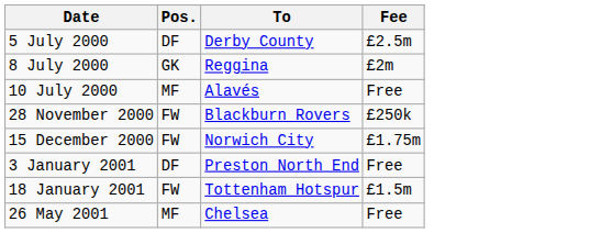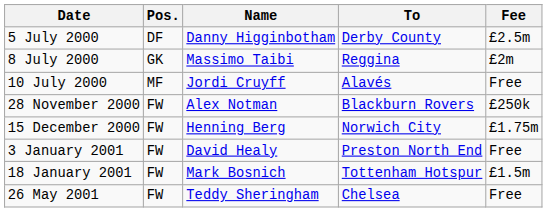 <table class="wikitable">
 <tr>
 <th>Date</th>
 <th>Pos.</th>
+<th>Name</th>
 <th>To</th>
 <th>Fee</th>
 </tr>
 <tr>
 <td>5 July 2000</td>
 <td>DF</td>
+<td> <a href='#'>Danny Higginbotham</a></td>
 <td> <a href='#'>Derby County</a></td>
 <td>£2.5m</td>
 </tr>
 <tr>
 <td>8 July 2000</td>
 <td>GK</td>
+<td> <a href='#'>Massimo Taibi</a></td>
 <td> <a href='#'>Reggina</a></td>
 <td>£2m</td>
 </tr>
 <tr>
 <td>10 July 2000</td>
 <td>MF</td>
+<td> <a href='#'>Jordi Cruyff</a></td>
 <td> <a href='#'>Alavés</a></td>
 <td>Free</td>
 </tr>
 <tr>
 <td>28 November 2000</td>
 <td>FW</td>
+<td> <a href='#'>Alex Notman</a></td>
 <td> <a href='#'>Blackburn Rovers</a></td>
 <td>£250k</td>
 </tr>
 <tr>
 <td>15 December 2000</td>
 <td>FW</td>
+<td> <a href='#'>Henning Berg</a></td>
 <td> <a href='#'>Norwich City</a></td>
 <td>£1.75m</td>
 </tr>
 <tr>
 <td>3 January 2001</td>
-<td>DF</td>
+<td>FW</td>
+<td> <a href='#'>David Healy</a></td>
 <td> <a href='#'>Preston North End</a></td>
 <td>Free</td>
 </tr>
 <tr>
 <td>18 January 2001</td>
 <td>FW</td>
+<td> <a href='#'>Mark Bosnich</a></td>
 <td> <a href='#'>Tottenham Hotspur</a></td>
 <td>£1.5m</td>
 </tr>
 <tr>
 <td>26 May 2001</td>
-<td>MF</td>
+<td>FW</td>
+<td> <a href='#'>Teddy Sheringham</a></td>
 <td> <a href='#'>Chelsea</a></td>
 <td>Free</td>
 </tr>
 </table>
